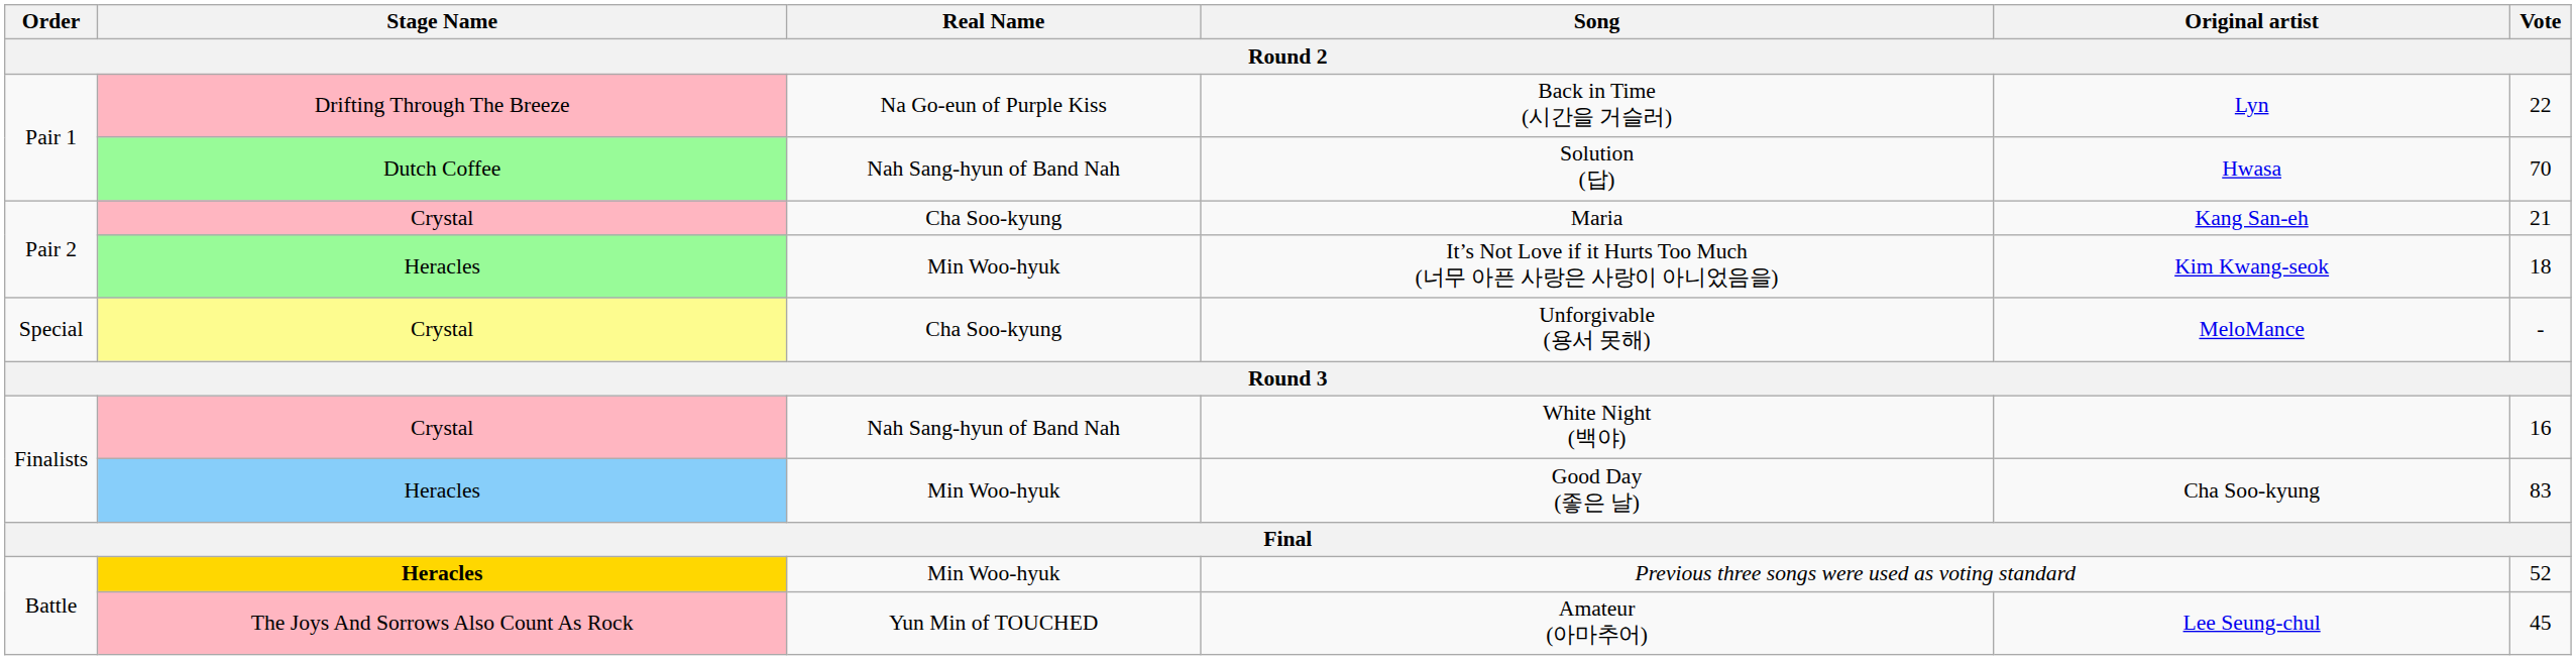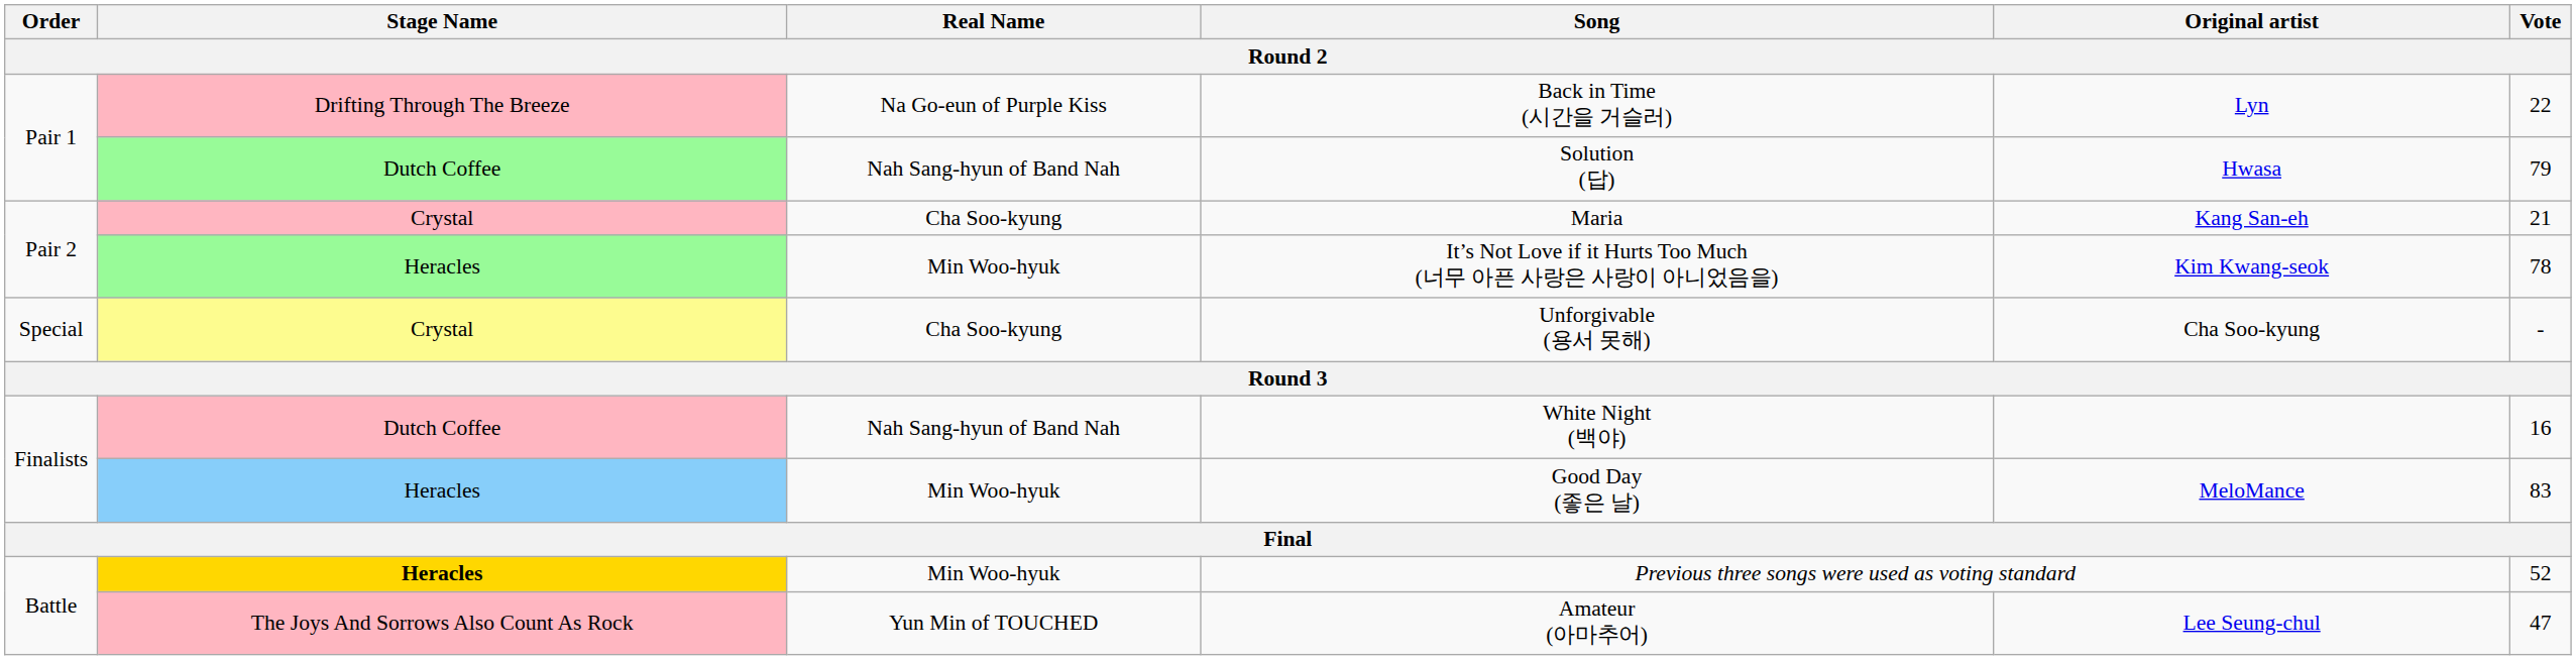 <table class="wikitable" style="text-align:center; width:95%;">
 <tr>
 <th style="width:1%">Order</th>
 <th style="width:20%;">Stage Name</th>
 <th style="width:12%">Real Name</th>
 <th style="width:23%;">Song</th>
 <th style="width:15%;">Original artist</th>
 <th style="width:1%;">Vote</th>
 </tr>
 <tr>
 <th colspan=6>Round 2</th>
 </tr>
 <tr>
 <td rowspan=2>Pair 1</td>
 <td bgcolor="lightpink">Drifting Through The Breeze</td>
 <td>Na Go-eun of Purple Kiss</td>
 <td>Back in Time<br>(시간을 거슬러)</td>
 <td><a href='#'>Lyn</a></td>
 <td>22</td>
 </tr>
 <tr>
 <td bgcolor="palegreen">Dutch Coffee</td>
 <td>Nah Sang-hyun of Band Nah</td>
 <td>Solution<br>(답)</td>
 <td><a href='#'>Hwasa</a></td>
-<td>70</td>
+<td>79</td>
 </tr>
 <tr>
 <td rowspan=2>Pair 2</td>
 <td bgcolor="lightpink">Crystal</td>
 <td>Cha Soo-kyung</td>
 <td>Maria</td>
 <td><a href='#'>Kang San-eh</a></td>
 <td>21</td>
 </tr>
 <tr>
 <td bgcolor="palegreen">Heracles</td>
 <td>Min Woo-hyuk</td>
 <td>It’s Not Love if it Hurts Too Much<br>(너무 아픈 사랑은 사랑이 아니었음을)</td>
 <td><a href='#'>Kim Kwang-seok</a></td>
-<td>18</td>
+<td>78</td>
 </tr>
 <tr>
 <td>Special</td>
 <td bgcolor="#FDFC8F">Crystal</td>
 <td>Cha Soo-kyung</td>
 <td>Unforgivable<br>(용서 못해)</td>
-<td><a href='#'>MeloMance</a></td>
+<td>Cha Soo-kyung</td>
 <td>-</td>
 </tr>
 <tr>
 <th colspan=6>Round 3</th>
 </tr>
 <tr>
 <td rowspan=2>Finalists</td>
-<td bgcolor="lightpink">Crystal</td>
+<td bgcolor="lightpink">Dutch Coffee</td>
 <td>Nah Sang-hyun of Band Nah</td>
 <td>White Night<br>(백야)</td>
 <td></td>
 <td>16</td>
 </tr>
 <tr>
 <td bgcolor="lightskyblue">Heracles</td>
 <td>Min Woo-hyuk</td>
 <td>Good Day<br>(좋은 날)</td>
-<td>Cha Soo-kyung</td>
+<td><a href='#'>MeloMance</a></td>
 <td>83</td>
 </tr>
 <tr>
 <th colspan=6>Final</th>
 </tr>
 <tr>
 <td rowspan=2>Battle</td>
 <td bgcolor="gold"><strong>Heracles</strong></td>
 <td>Min Woo-hyuk</td>
 <td colspan=2><em>Previous three songs were used as voting standard</em></td>
 <td>52</td>
 </tr>
 <tr>
 <td bgcolor="lightpink">The Joys And Sorrows Also Count As Rock</td>
 <td>Yun Min of TOUCHED</td>
 <td>Amateur<br>(아마추어)</td>
 <td><a href='#'>Lee Seung-chul</a></td>
-<td>45</td>
+<td>47</td>
 </tr>
 </table>
